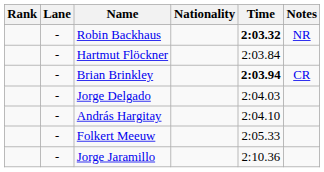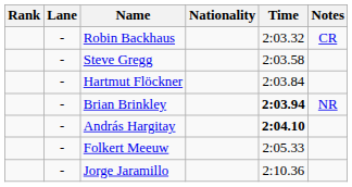 <table class="wikitable sortable" style="text-align:center">
 <tr>
 <th>Rank</th>
 <th>Lane</th>
 <th>Name</th>
 <th>Nationality</th>
 <th>Time</th>
 <th>Notes</th>
 </tr>
 <tr>
 <td></td>
 <td>-</td>
 <td align=left><a href='#'>Robin Backhaus</a></td>
 <td align=left></td>
-<td><strong>2:03.32</strong></td>
-<td><a href='#'>NR</a></td>
+<td>2:03.32</td>
+<td><a href='#'>CR</a></td>
+</tr>
+<tr>
+<td></td>
+<td>-</td>
+<td align=left><a href='#'>Steve Gregg</a></td>
+<td align=left></td>
+<td>2:03.58</td>
+<td></td>
 </tr>
 <tr>
 <td></td>
 <td>-</td>
 <td align=left><a href='#'>Hartmut Flöckner</a></td>
 <td align=left></td>
 <td>2:03.84</td>
 <td></td>
 </tr>
 <tr>
 <td></td>
 <td>-</td>
 <td align=left><a href='#'>Brian Brinkley</a></td>
 <td align=left></td>
 <td><strong>2:03.94</strong></td>
-<td><a href='#'>CR</a></td>
-</tr>
-<tr>
-<td></td>
-<td>-</td>
-<td align=left><a href='#'>Jorge Delgado</a></td>
-<td align=left></td>
-<td>2:04.03</td>
-<td></td>
+<td><a href='#'>NR</a></td>
 </tr>
 <tr>
 <td></td>
 <td>-</td>
 <td align=left><a href='#'>András Hargitay</a></td>
 <td align=left></td>
-<td>2:04.10</td>
+<td><strong>2:04.10</strong></td>
 <td></td>
 </tr>
 <tr>
 <td></td>
 <td>-</td>
 <td align=left><a href='#'>Folkert Meeuw</a></td>
 <td align=left></td>
 <td>2:05.33</td>
 <td></td>
 </tr>
 <tr>
 <td></td>
 <td>-</td>
 <td align=left><a href='#'>Jorge Jaramillo</a></td>
 <td align=left></td>
 <td>2:10.36</td>
 <td></td>
 </tr>
 </table>
